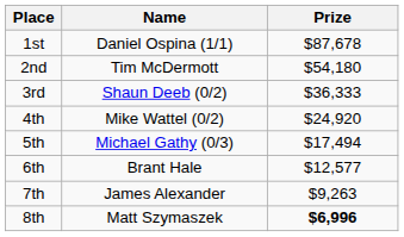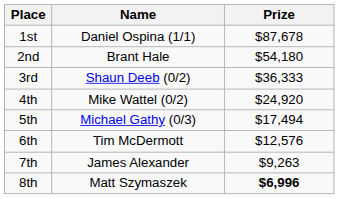 <table class="wikitable">
 <tr>
 <th width="50">Place</th>
 <th width="200">Name</th>
 <th width="125">Prize</th>
 </tr>
 <tr>
 <td align = "center">1st</td>
 <td align = "center">Daniel Ospina (1/1)</td>
 <td align = "center">$87,678</td>
 </tr>
 <tr>
 <td align = "center">2nd</td>
-<td align = "center">Tim McDermott</td>
+<td align = "center">Brant Hale</td>
 <td align = "center">$54,180</td>
 </tr>
 <tr>
 <td align = "center">3rd</td>
 <td align = "center"><a href='#'>Shaun Deeb</a> (0/2)</td>
 <td align = "center">$36,333</td>
 </tr>
 <tr>
 <td align = "center">4th</td>
 <td align = "center">Mike Wattel (0/2)</td>
 <td align = "center">$24,920</td>
 </tr>
 <tr>
 <td align = "center">5th</td>
 <td align = "center"><a href='#'>Michael Gathy</a> (0/3)</td>
 <td align = "center">$17,494</td>
 </tr>
 <tr>
 <td align = "center">6th</td>
-<td align = "center">Brant Hale</td>
-<td align = "center">$12,577</td>
+<td align = "center">Tim McDermott</td>
+<td align = "center">$12,576</td>
 </tr>
 <tr>
 <td align = "center">7th</td>
 <td align = "center">James Alexander</td>
 <td align = "center">$9,263</td>
 </tr>
 <tr>
 <td align = "center">8th</td>
 <td align = "center">Matt Szymaszek</td>
 <td align = "center"><strong>$6,996</strong></td>
 </tr>
 </table>
